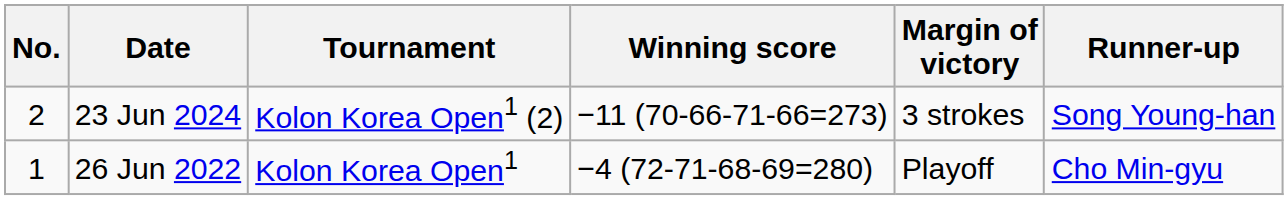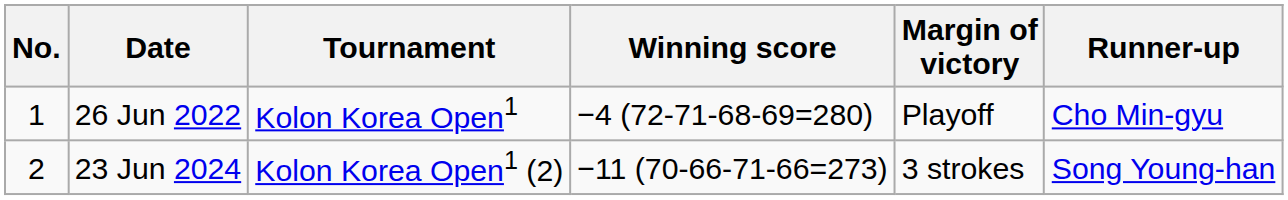 <table class="wikitable" style="font-size:95%;">
 <tr>
 <th>No.</th>
 <th>Date</th>
 <th>Tournament</th>
 <th>Winning score</th>
 <th>Margin of<br>victory</th>
 <th>Runner-up</th>
 </tr>
 <tr>
+<td align=center>1</td>
+<td align=right>26 Jun <a href='#'>2022</a></td>
+<td><a href='#'>Kolon Korea Open</a><sup>1</sup></td>
+<td>−4 (72-71-68-69=280)</td>
+<td>Playoff</td>
+<td> <a href='#'>Cho Min-gyu</a></td>
+</tr>
+<tr>
 <td align=center>2</td>
 <td align=right>23 Jun <a href='#'>2024</a></td>
 <td><a href='#'>Kolon Korea Open</a><sup>1</sup> (2)</td>
 <td>−11 (70-66-71-66=273)</td>
 <td>3 strokes</td>
 <td> <a href='#'>Song Young-han</a></td>
 </tr>
-<tr>
-<td align=center>1</td>
-<td align=right>26 Jun <a href='#'>2022</a></td>
-<td><a href='#'>Kolon Korea Open</a><sup>1</sup></td>
-<td>−4 (72-71-68-69=280)</td>
-<td>Playoff</td>
-<td> <a href='#'>Cho Min-gyu</a></td>
-</tr>
 </table>
